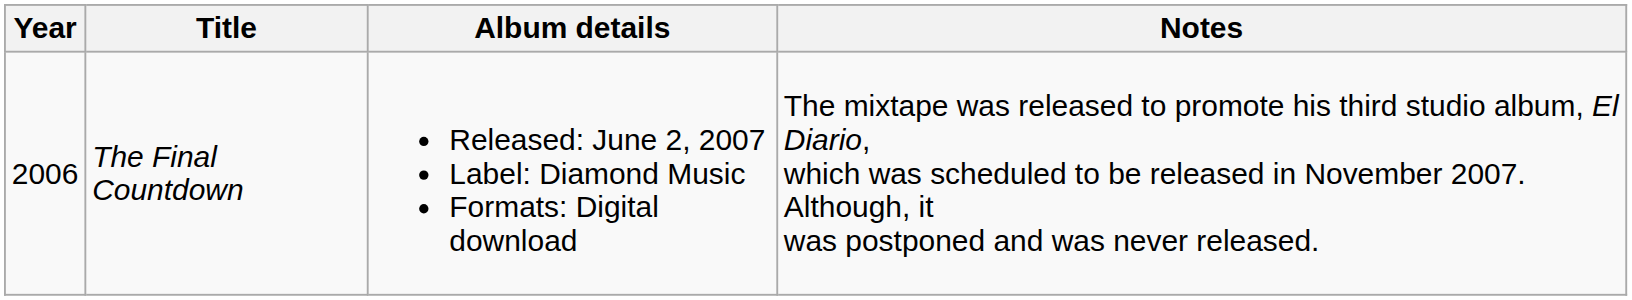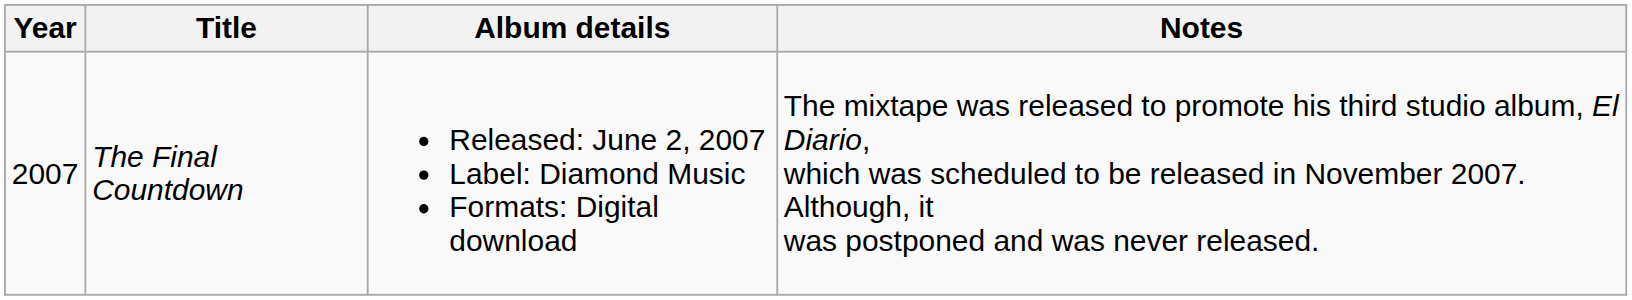 <table class="wikitable">
 <tr>
 <th align="center">Year</th>
 <th align="center">Title</th>
 <th align="center">Album details</th>
 <th align="center">Notes</th>
 </tr>
 <tr>
-<td align="center">2006</td>
+<td align="center">2007</td>
 <td><em>The Final Countdown</em></td>
 <td><br><ul><li>Released: June 2, 2007</li><li>Label: Diamond Music</li><li>Formats: Digital download</li></ul></td>
 <td>The mixtape was released to promote his third studio album, <em>El Diario</em>,<br>which was scheduled to be released in November 2007. Although, it<br>was postponed and was never released.</td>
 </tr>
 </table>
